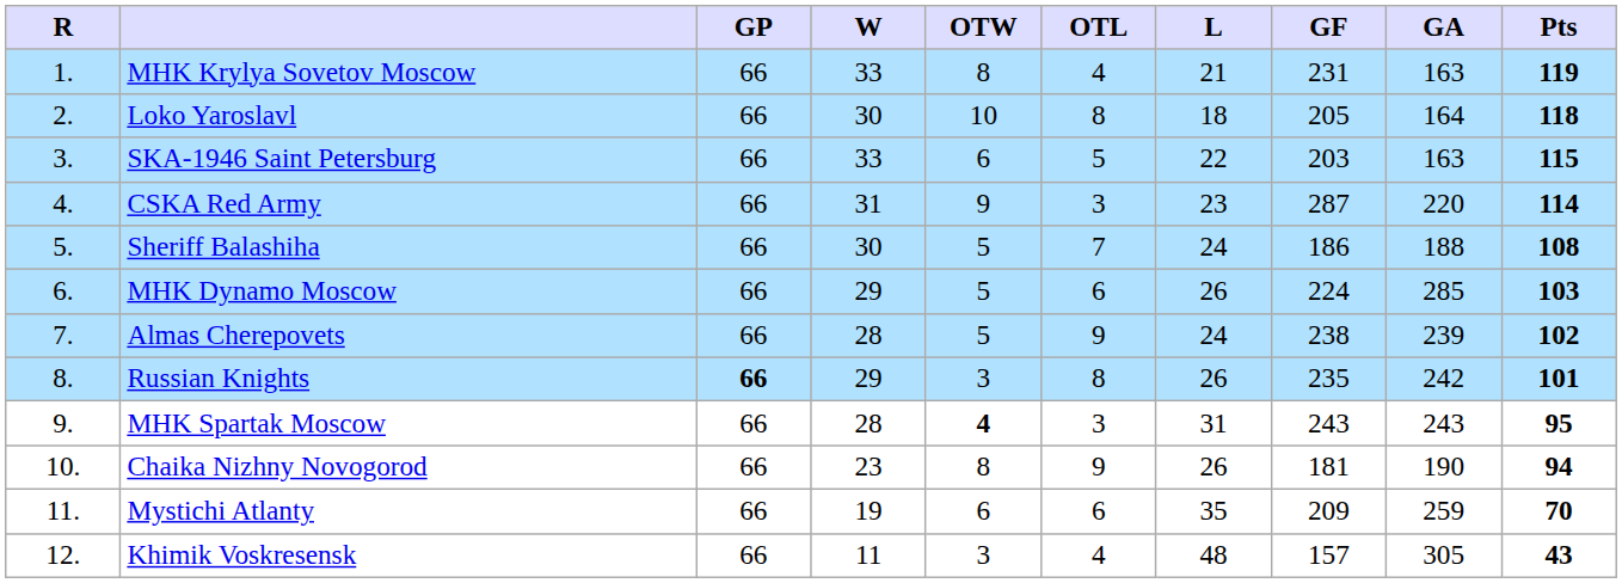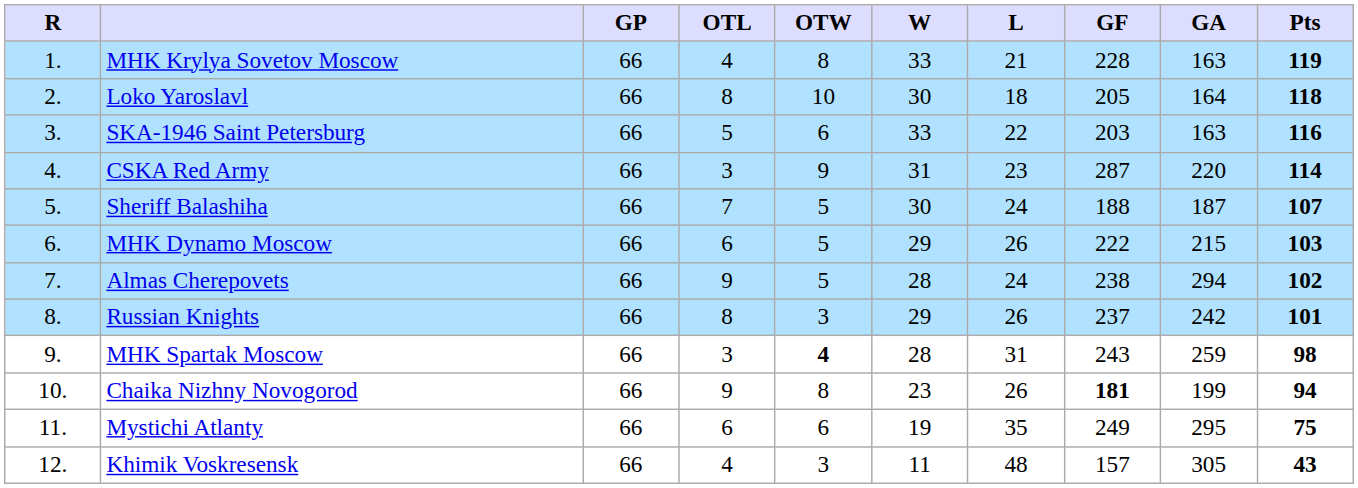 <table class="wikitable sortable">
 <tr>
 <th style="background:#ddf; width:5%;">R</th>
 <th style="background:#ddf; width:25%;"></th>
 <th style="background:#ddf; width:5%;">GP</th>
+<th style="background:#ddf; width:5%;">OTL</th>
+<th style="background:#ddf; width:5%;">OTW</th>
 <th style="background:#ddf; width:5%;">W</th>
-<th style="background:#ddf; width:5%;">OTW</th>
-<th style="background:#ddf; width:5%;">OTL</th>
 <th style="background:#ddf; width:5%;">L</th>
 <th style="background:#ddf; width:5%;">GF</th>
 <th style="background:#ddf; width:5%;">GA</th>
 <th style="background:#ddf; width:5%;">Pts</th>
 </tr>
 <tr style="background:#b0e2ff; text-align:center;">
 <td>1.</td>
 <td align="left"><a href='#'>MHK Krylya Sovetov Moscow</a></td>
 <td>66</td>
+<td>4</td>
+<td>8</td>
 <td>33</td>
-<td>8</td>
-<td>4</td>
 <td>21</td>
-<td>231</td>
+<td>228</td>
 <td>163</td>
 <td><strong>119</strong></td>
 </tr>
 <tr style="background:#b0e2ff; text-align:center;">
 <td>2.</td>
 <td align="left"><a href='#'>Loko Yaroslavl</a></td>
 <td>66</td>
+<td>8</td>
+<td>10</td>
 <td>30</td>
-<td>10</td>
-<td>8</td>
 <td>18</td>
 <td>205</td>
 <td>164</td>
 <td><strong>118</strong></td>
 </tr>
 <tr style="background:#b0e2ff; text-align:center;">
 <td>3.</td>
 <td align="left"><a href='#'>SKA-1946 Saint Petersburg</a></td>
 <td>66</td>
+<td>5</td>
+<td>6</td>
 <td>33</td>
-<td>6</td>
-<td>5</td>
 <td>22</td>
 <td>203</td>
 <td>163</td>
-<td><strong>115</strong></td>
+<td><strong>116</strong></td>
 </tr>
 <tr style="background:#b0e2ff; text-align:center;">
 <td>4.</td>
 <td align="left"><a href='#'>CSKA Red Army</a></td>
 <td>66</td>
+<td>3</td>
+<td>9</td>
 <td>31</td>
-<td>9</td>
-<td>3</td>
 <td>23</td>
 <td>287</td>
 <td>220</td>
 <td><strong>114</strong></td>
 </tr>
 <tr style="background:#b0e2ff; text-align:center;">
 <td>5.</td>
 <td align="left"><a href='#'>Sheriff Balashiha</a></td>
 <td>66</td>
+<td>7</td>
+<td>5</td>
 <td>30</td>
-<td>5</td>
-<td>7</td>
 <td>24</td>
-<td>186</td>
 <td>188</td>
-<td><strong>108</strong></td>
+<td>187</td>
+<td><strong>107</strong></td>
 </tr>
 <tr style="background:#b0e2ff; text-align:center;">
 <td>6.</td>
 <td align="left"><a href='#'>MHK Dynamo Moscow</a></td>
 <td>66</td>
+<td>6</td>
+<td>5</td>
 <td>29</td>
-<td>5</td>
-<td>6</td>
 <td>26</td>
-<td>224</td>
-<td>285</td>
+<td>222</td>
+<td>215</td>
 <td><strong>103</strong></td>
 </tr>
 <tr style="background:#b0e2ff; text-align:center;">
 <td>7.</td>
 <td align="left"><a href='#'>Almas Cherepovets</a></td>
 <td>66</td>
+<td>9</td>
+<td>5</td>
 <td>28</td>
-<td>5</td>
-<td>9</td>
 <td>24</td>
 <td>238</td>
-<td>239</td>
+<td>294</td>
 <td><strong>102</strong></td>
 </tr>
 <tr style="background:#b0e2ff; text-align:center;">
 <td>8.</td>
 <td align="left"><a href='#'>Russian Knights</a></td>
-<td><strong>66</strong></td>
+<td>66</td>
+<td>8</td>
+<td>3</td>
 <td>29</td>
-<td>3</td>
-<td>8</td>
 <td>26</td>
-<td>235</td>
+<td>237</td>
 <td>242</td>
 <td><strong>101</strong></td>
 </tr>
 <tr style="background:#fff; text-align:center;">
 <td>9.</td>
 <td align="left"><a href='#'>MHK Spartak Moscow</a></td>
 <td>66</td>
+<td>3</td>
+<td><strong>4</strong></td>
 <td>28</td>
-<td><strong>4</strong></td>
-<td>3</td>
 <td>31</td>
 <td>243</td>
-<td>243</td>
-<td><strong>95</strong></td>
+<td>259</td>
+<td><strong>98</strong></td>
 </tr>
 <tr style="background:#fff; text-align:center;">
 <td>10.</td>
 <td align="left"><a href='#'>Chaika Nizhny Novogorod</a></td>
 <td>66</td>
+<td>9</td>
+<td>8</td>
 <td>23</td>
-<td>8</td>
-<td>9</td>
 <td>26</td>
-<td>181</td>
-<td>190</td>
+<td><strong>181</strong></td>
+<td>199</td>
 <td><strong>94</strong></td>
 </tr>
 <tr style="background:#fff; text-align:center;">
 <td>11.</td>
 <td align="left"><a href='#'>Mystichi Atlanty</a></td>
 <td>66</td>
-<td>19</td>
 <td>6</td>
 <td>6</td>
+<td>19</td>
 <td>35</td>
-<td>209</td>
-<td>259</td>
-<td><strong>70</strong></td>
+<td>249</td>
+<td>295</td>
+<td><strong>75</strong></td>
 </tr>
 <tr style="background:#fff; text-align:center;">
 <td>12.</td>
 <td align="left"><a href='#'>Khimik Voskresensk</a></td>
 <td>66</td>
+<td>4</td>
+<td>3</td>
 <td>11</td>
-<td>3</td>
-<td>4</td>
 <td>48</td>
 <td>157</td>
 <td>305</td>
 <td><strong>43</strong></td>
 </tr>
 </table>
